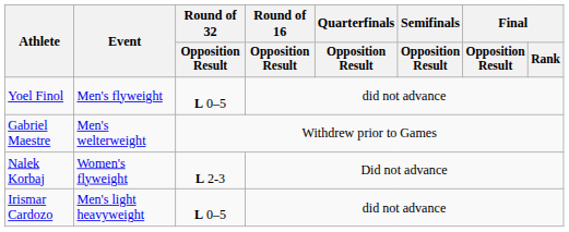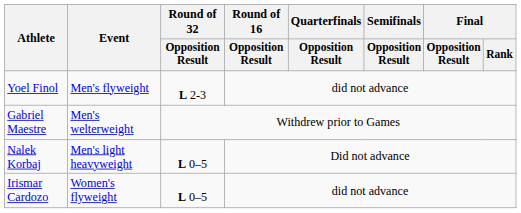 <table class="wikitable" style="font-size:90%">
 <tr>
 <th rowspan="2">Athlete</th>
 <th rowspan="2">Event</th>
 <th>Round of 32</th>
 <th>Round of 16</th>
 <th>Quarterfinals</th>
 <th>Semifinals</th>
 <th colspan=2>Final</th>
 </tr>
 <tr style="font-size:95%">
 <th>Opposition<br>Result</th>
 <th>Opposition<br>Result</th>
 <th>Opposition<br>Result</th>
 <th>Opposition<br>Result</th>
 <th>Opposition<br>Result</th>
 <th>Rank</th>
 </tr>
 <tr align=center>
 <td align=left><a href='#'>Yoel Finol</a></td>
 <td align=left><a href='#'>Men's flyweight</a></td>
-<td><br><strong>L</strong> 0–5</td>
+<td><br><strong>L</strong> 2-3</td>
 <td colspan=5>did not advance</td>
 </tr>
 <tr align=center>
 <td align=left><a href='#'>Gabriel Maestre</a></td>
 <td align=left><a href='#'>Men's welterweight</a></td>
 <td colspan=6>Withdrew prior to Games</td>
 </tr>
 <tr align=center>
 <td align=left><a href='#'>Nalek Korbaj</a></td>
-<td align=left><a href='#'>Women's flyweight</a></td>
-<td><br><strong>L</strong> 2-3</td>
+<td align=left><a href='#'>Men's light heavyweight</a></td>
+<td><br><strong>L</strong> 0–5</td>
 <td colspan="5">Did not advance</td>
 </tr>
 <tr align=center>
 <td align=left><a href='#'>Irismar Cardozo</a></td>
-<td align=left><a href='#'>Men's light heavyweight</a></td>
+<td align=left><a href='#'>Women's flyweight</a></td>
 <td><br><strong>L</strong> 0–5</td>
 <td colspan=5>did not advance</td>
 </tr>
 </table>
